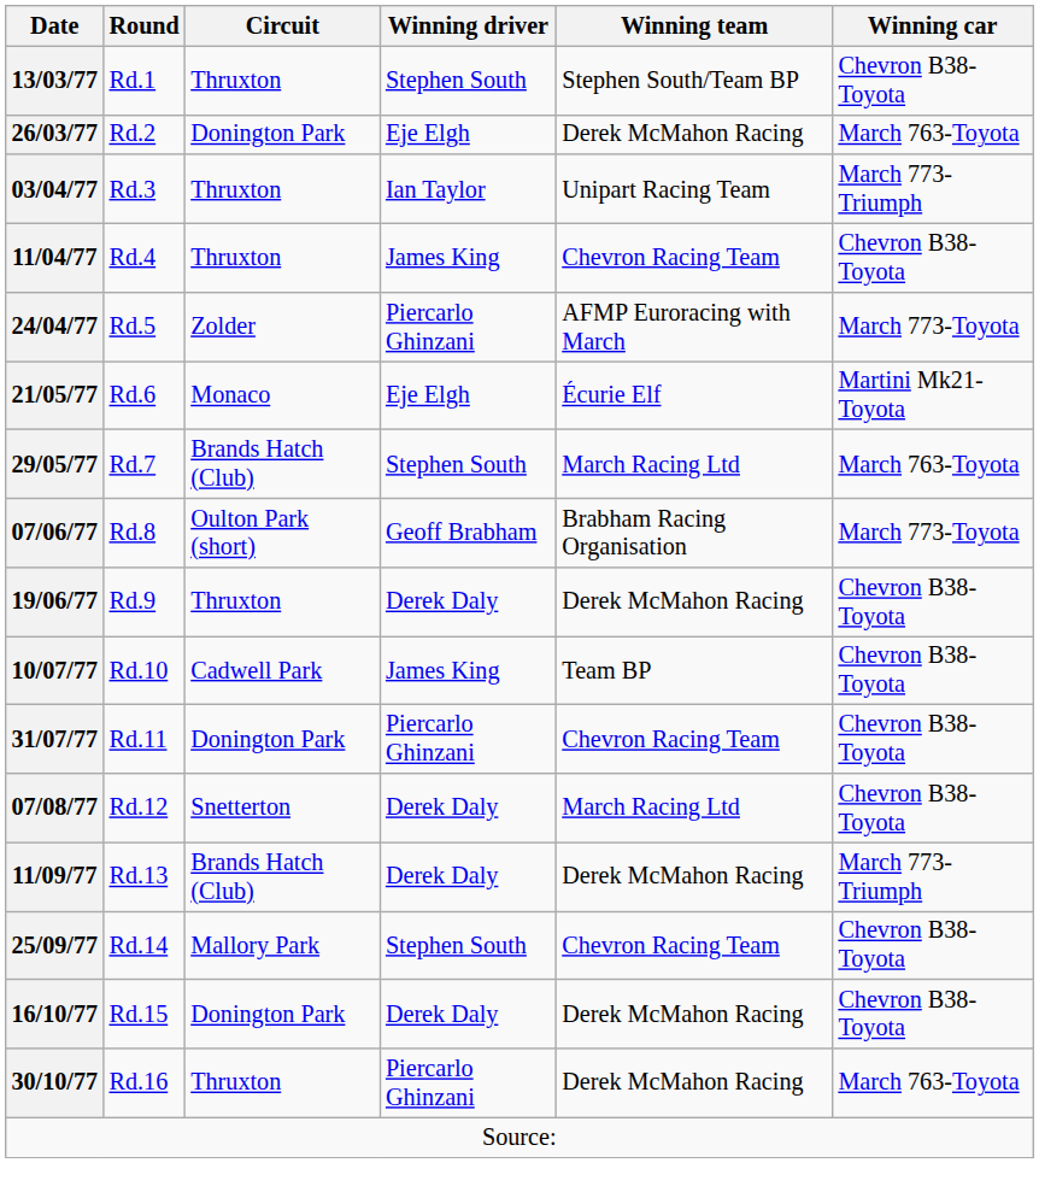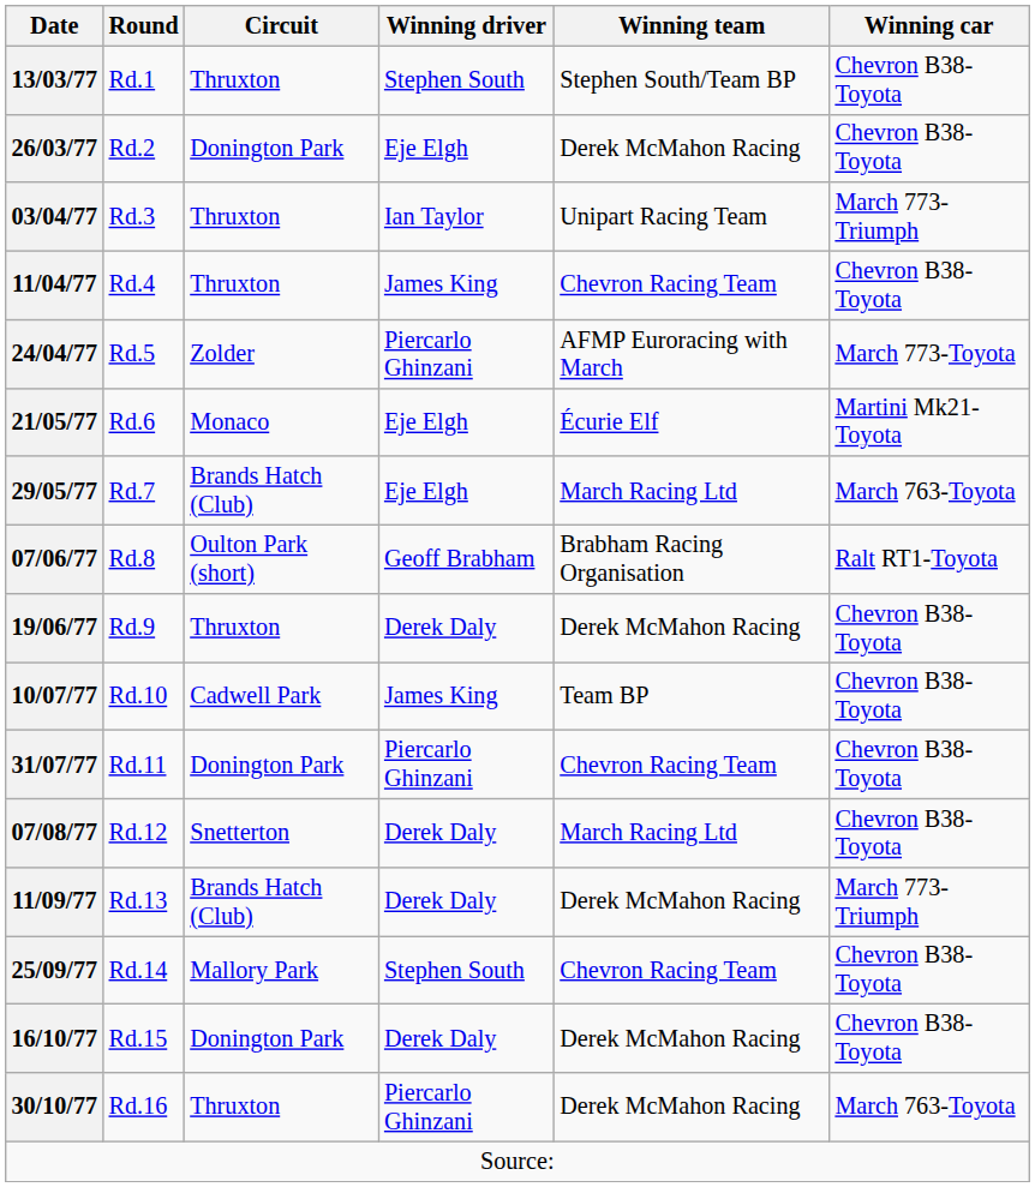 <table class="wikitable" style="font-size: 90%;">
 <tr>
 <th>Date</th>
 <th>Round</th>
 <th>Circuit</th>
 <th>Winning driver</th>
 <th>Winning team</th>
 <th>Winning car</th>
 </tr>
 <tr>
 <th>13/03/77</th>
 <td><a href='#'>Rd.1</a></td>
 <td> <a href='#'>Thruxton</a></td>
 <td> <a href='#'>Stephen South</a></td>
 <td>Stephen South/Team BP</td>
 <td><a href='#'>Chevron</a> B38-<a href='#'>Toyota</a></td>
 </tr>
 <tr>
 <th>26/03/77</th>
 <td><a href='#'>Rd.2</a></td>
 <td> <a href='#'>Donington Park</a></td>
 <td> <a href='#'>Eje Elgh</a></td>
 <td>Derek McMahon Racing</td>
-<td><a href='#'>March</a> 763-<a href='#'>Toyota</a></td>
+<td><a href='#'>Chevron</a> B38-<a href='#'>Toyota</a></td>
 </tr>
 <tr>
 <th>03/04/77</th>
 <td><a href='#'>Rd.3</a></td>
 <td> <a href='#'>Thruxton</a></td>
 <td> <a href='#'>Ian Taylor</a></td>
 <td>Unipart Racing Team</td>
 <td><a href='#'>March</a> 773-<a href='#'>Triumph</a></td>
 </tr>
 <tr>
 <th>11/04/77</th>
 <td><a href='#'>Rd.4</a></td>
 <td> <a href='#'>Thruxton</a></td>
 <td> <a href='#'>James King</a></td>
 <td><a href='#'>Chevron Racing Team</a></td>
 <td><a href='#'>Chevron</a> B38-<a href='#'>Toyota</a></td>
 </tr>
 <tr>
 <th>24/04/77</th>
 <td><a href='#'>Rd.5</a></td>
 <td> <a href='#'>Zolder</a></td>
 <td> <a href='#'>Piercarlo Ghinzani</a></td>
 <td>AFMP Euroracing with <a href='#'>March</a></td>
 <td><a href='#'>March</a> 773-<a href='#'>Toyota</a></td>
 </tr>
 <tr>
 <th>21/05/77</th>
 <td><a href='#'>Rd.6</a></td>
 <td> <a href='#'>Monaco</a></td>
 <td> <a href='#'>Eje Elgh</a></td>
 <td><a href='#'>Écurie Elf</a></td>
 <td><a href='#'>Martini</a> Mk21-<a href='#'>Toyota</a></td>
 </tr>
 <tr>
 <th>29/05/77</th>
 <td><a href='#'>Rd.7</a></td>
 <td> <a href='#'>Brands Hatch (Club)</a></td>
-<td> <a href='#'>Stephen South</a></td>
+<td> <a href='#'>Eje Elgh</a></td>
 <td><a href='#'>March Racing Ltd</a></td>
 <td><a href='#'>March</a> 763-<a href='#'>Toyota</a></td>
 </tr>
 <tr>
 <th>07/06/77</th>
 <td><a href='#'>Rd.8</a></td>
 <td> <a href='#'>Oulton Park (short)</a></td>
 <td> <a href='#'>Geoff Brabham</a></td>
 <td>Brabham Racing Organisation</td>
-<td><a href='#'>March</a> 773-<a href='#'>Toyota</a></td>
+<td><a href='#'>Ralt</a> RT1-<a href='#'>Toyota</a></td>
 </tr>
 <tr>
 <th>19/06/77</th>
 <td><a href='#'>Rd.9</a></td>
 <td> <a href='#'>Thruxton</a></td>
 <td> <a href='#'>Derek Daly</a></td>
 <td>Derek McMahon Racing</td>
 <td><a href='#'>Chevron</a> B38-<a href='#'>Toyota</a></td>
 </tr>
 <tr>
 <th>10/07/77</th>
 <td><a href='#'>Rd.10</a></td>
 <td> <a href='#'>Cadwell Park</a></td>
 <td> <a href='#'>James King</a></td>
 <td>Team BP</td>
 <td><a href='#'>Chevron</a> B38-<a href='#'>Toyota</a></td>
 </tr>
 <tr>
 <th>31/07/77</th>
 <td><a href='#'>Rd.11</a></td>
 <td> <a href='#'>Donington Park</a></td>
 <td> <a href='#'>Piercarlo Ghinzani</a></td>
 <td><a href='#'>Chevron Racing Team</a></td>
 <td><a href='#'>Chevron</a> B38-<a href='#'>Toyota</a></td>
 </tr>
 <tr>
 <th>07/08/77</th>
 <td><a href='#'>Rd.12</a></td>
 <td> <a href='#'>Snetterton</a></td>
 <td> <a href='#'>Derek Daly</a></td>
 <td><a href='#'>March Racing Ltd</a></td>
 <td><a href='#'>Chevron</a> B38-<a href='#'>Toyota</a></td>
 </tr>
 <tr>
 <th>11/09/77</th>
 <td><a href='#'>Rd.13</a></td>
 <td> <a href='#'>Brands Hatch (Club)</a></td>
 <td> <a href='#'>Derek Daly</a></td>
 <td>Derek McMahon Racing</td>
 <td><a href='#'>March</a> 773-<a href='#'>Triumph</a></td>
 </tr>
 <tr>
 <th>25/09/77</th>
 <td><a href='#'>Rd.14</a></td>
 <td> <a href='#'>Mallory Park</a></td>
 <td> <a href='#'>Stephen South</a></td>
 <td><a href='#'>Chevron Racing Team</a></td>
 <td><a href='#'>Chevron</a> B38-<a href='#'>Toyota</a></td>
 </tr>
 <tr>
 <th>16/10/77</th>
 <td><a href='#'>Rd.15</a></td>
 <td> <a href='#'>Donington Park</a></td>
 <td> <a href='#'>Derek Daly</a></td>
 <td>Derek McMahon Racing</td>
 <td><a href='#'>Chevron</a> B38-<a href='#'>Toyota</a></td>
 </tr>
 <tr>
 <th>30/10/77</th>
 <td><a href='#'>Rd.16</a></td>
 <td> <a href='#'>Thruxton</a></td>
 <td> <a href='#'>Piercarlo Ghinzani</a></td>
 <td>Derek McMahon Racing</td>
 <td><a href='#'>March</a> 763-<a href='#'>Toyota</a></td>
 </tr>
 <tr>
 <td colspan=6 align=center>Source:</td>
 </tr>
 <tr>
 </tr>
 </table>
